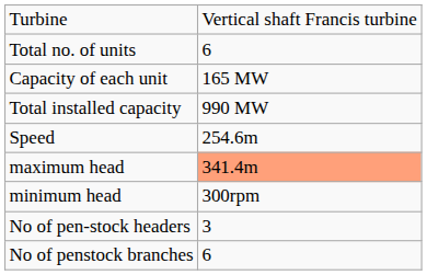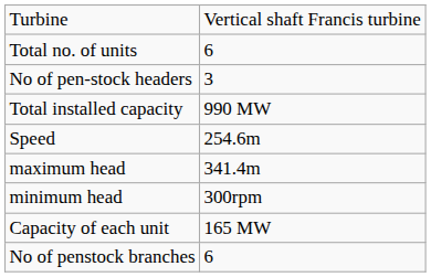 <table class="wikitable">
 <tr>
 <td>Turbine</td>
 <td>Vertical shaft Francis turbine</td>
 </tr>
 <tr>
 <td>Total no. of units</td>
 <td>6</td>
 </tr>
 <tr>
-<td>Capacity of each unit</td>
-<td>165 MW</td>
+<td>No of pen-stock headers</td>
+<td>3</td>
 </tr>
 <tr>
 <td>Total installed capacity</td>
 <td>990 MW</td>
 </tr>
 <tr>
 <td>Speed</td>
 <td>254.6m</td>
 </tr>
 <tr>
 <td>maximum head</td>
-<td style="background: lightsalmon;">341.4m</td>
+<td>341.4m</td>
 </tr>
 <tr>
 <td>minimum head</td>
 <td>300rpm</td>
 </tr>
 <tr>
-<td>No of pen-stock headers</td>
-<td>3</td>
+<td>Capacity of each unit</td>
+<td>165 MW</td>
 </tr>
 <tr>
 <td>No of penstock branches</td>
 <td>6</td>
 </tr>
 </table>
